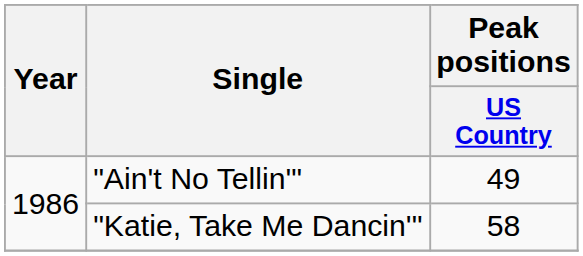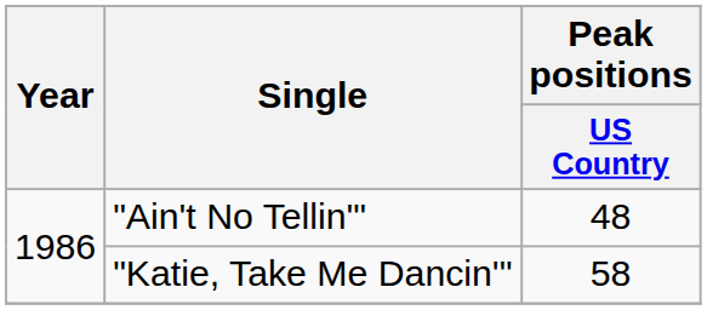 <table class="wikitable" style="text-align:center;">
 <tr>
 <th rowspan="2">Year</th>
 <th rowspan="2">Single</th>
 <th colspan="1">Peak positions</th>
 </tr>
 <tr style="font-size:smaller;">
 <th width="65"><a href='#'>US Country</a></th>
 </tr>
 <tr>
 <td rowspan="2">1986</td>
 <td align="left">"Ain't No Tellin'"</td>
-<td>49</td>
+<td>48</td>
 </tr>
 <tr>
 <td align="left">"Katie, Take Me Dancin'"</td>
 <td>58</td>
 </tr>
 <tr>
 </tr>
 </table>
